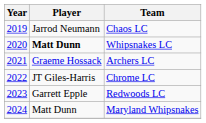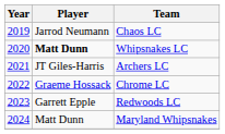 <table class="wikitable">
 <tr>
 <th>Year</th>
 <th>Player</th>
 <th>Team</th>
 </tr>
 <tr>
 <td><a href='#'>2019</a></td>
 <td>Jarrod Neumann</td>
 <td><a href='#'>Chaos LC</a></td>
 </tr>
 <tr>
 <td><a href='#'>2020</a></td>
 <td><strong>Matt Dunn</strong></td>
 <td><a href='#'>Whipsnakes LC</a></td>
 </tr>
 <tr>
 <td><a href='#'>2021</a></td>
-<td><a href='#'>Graeme Hossack</a></td>
+<td>JT Giles-Harris</td>
 <td><a href='#'>Archers LC</a></td>
 </tr>
 <tr>
 <td><a href='#'>2022</a></td>
-<td>JT Giles-Harris</td>
+<td><a href='#'>Graeme Hossack</a></td>
 <td><a href='#'>Chrome LC</a></td>
 </tr>
 <tr>
 <td><a href='#'>2023</a></td>
 <td>Garrett Epple</td>
 <td><a href='#'>Redwoods LC</a></td>
 </tr>
 <tr>
 <td><a href='#'>2024</a></td>
 <td>Matt Dunn</td>
 <td><a href='#'>Maryland Whipsnakes</a></td>
 </tr>
 <tr>
 </tr>
 </table>
